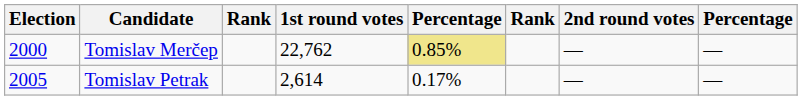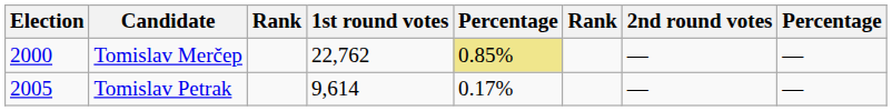 <table class="wikitable">
 <tr>
 <th>Election</th>
 <th>Candidate</th>
 <th>Rank</th>
 <th>1st round votes</th>
 <th>Percentage</th>
 <th>Rank</th>
 <th>2nd round votes</th>
 <th>Percentage</th>
 </tr>
 <tr>
 <td><a href='#'>2000</a></td>
 <td><a href='#'>Tomislav Merčep</a></td>
 <td></td>
 <td>22,762</td>
 <td style="background: khaki;">0.85%</td>
 <td></td>
 <td>—</td>
 <td>—</td>
 </tr>
 <tr>
 <td><a href='#'>2005</a></td>
 <td><a href='#'>Tomislav Petrak</a></td>
 <td></td>
-<td>2,614</td>
+<td>9,614</td>
 <td>0.17%</td>
 <td></td>
 <td>—</td>
 <td>—</td>
 </tr>
 </table>
